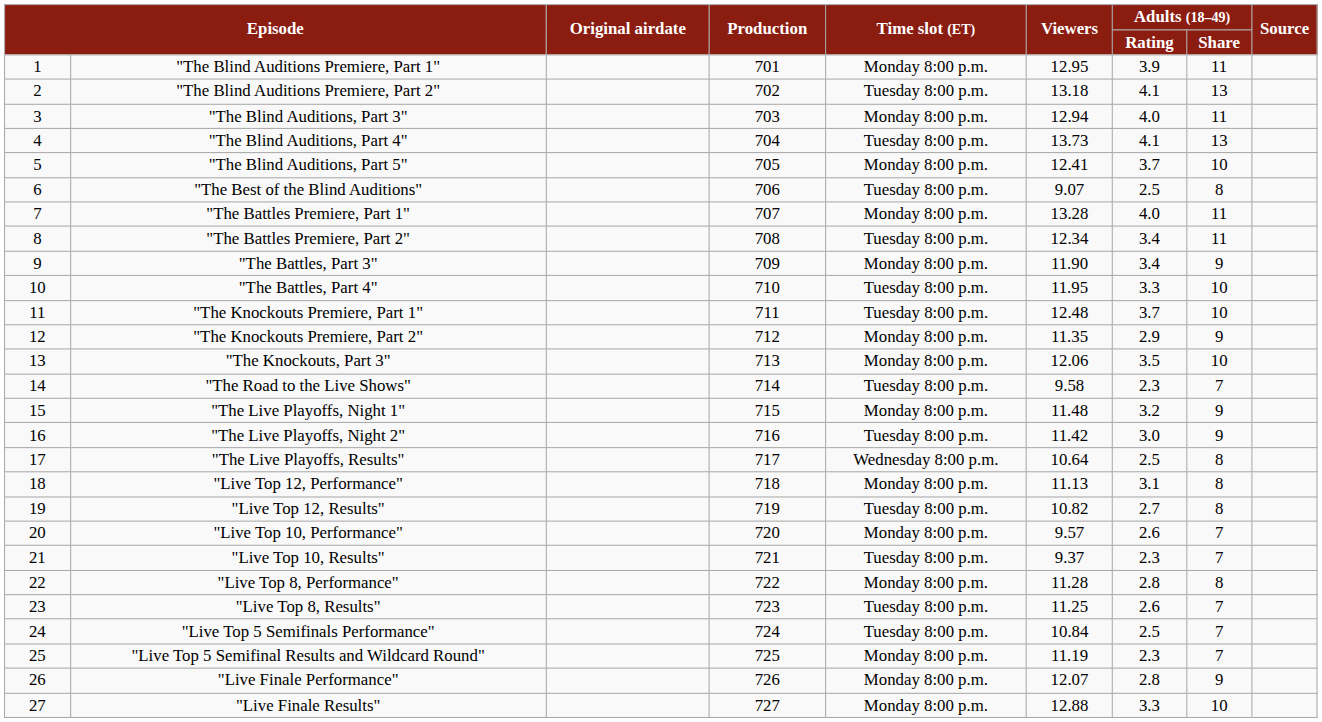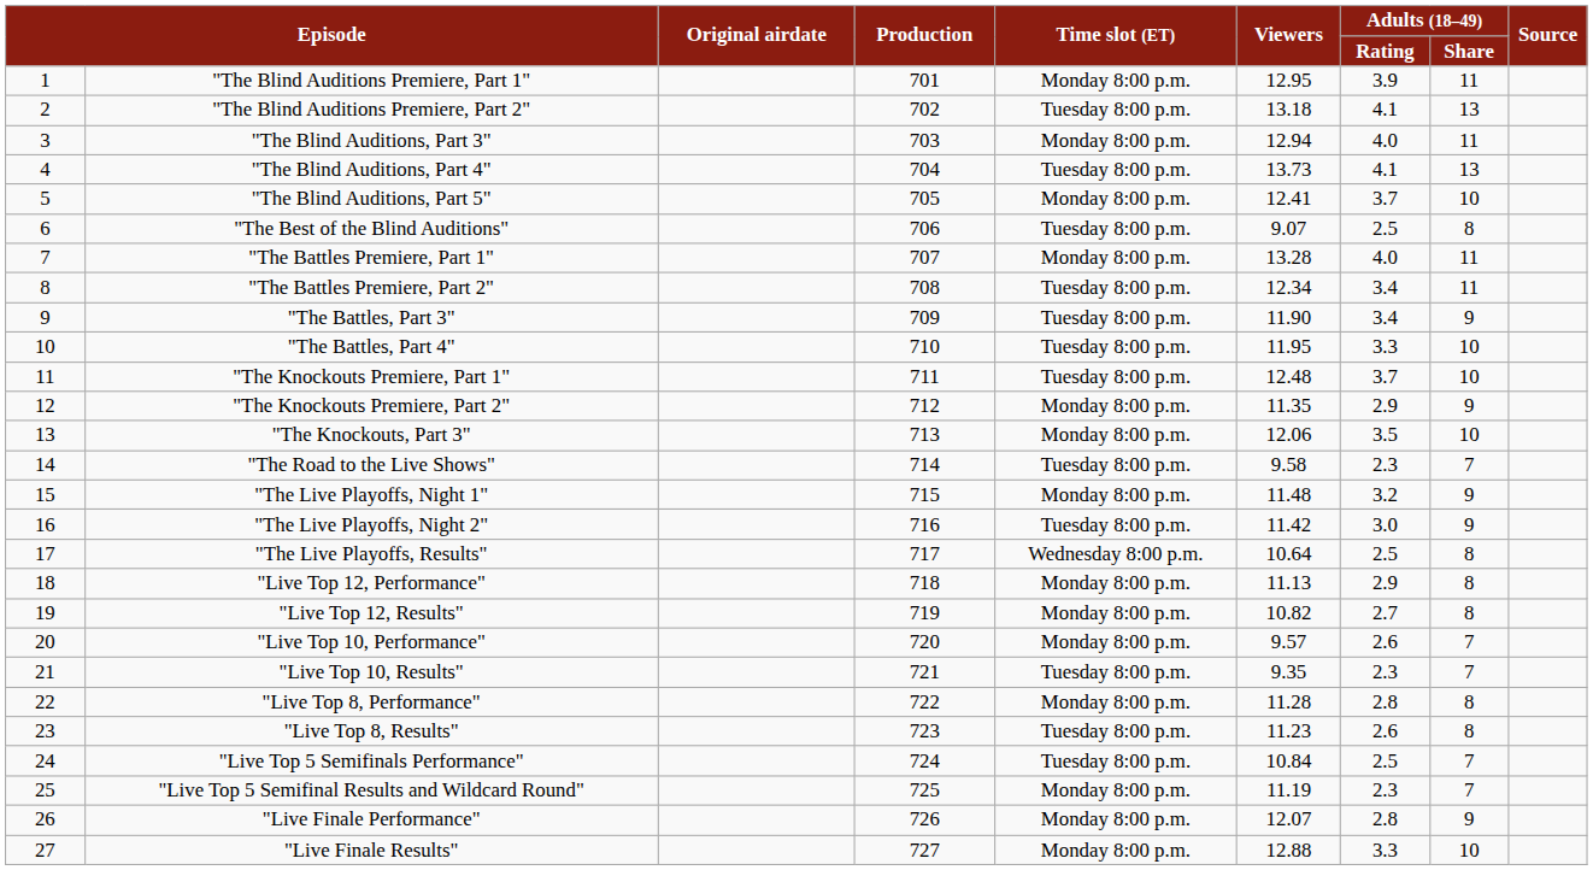 <table class="wikitable"  style="text-align:center; line-height:16px; width:99%;">
 <tr>
 <th style="background:#8b1c10; color:white;" rowspan="2" colspan="2">Episode</th>
 <th style="background:#8b1c10; color:white;" rowspan="2">Original airdate</th>
 <th style="background:#8b1c10; color:white;" rowspan="2">Production</th>
 <th style="background:#8b1c10; color:white;" rowspan="2">Time slot <small>(ET)</small></th>
 <th style="background:#8b1c10; color:white;" rowspan="2">Viewers<br><small></small></th>
 <th style="background:#8b1c10; color:white;" colspan="2">Adults <small>(18–49)</small></th>
 <th rowspan="2" style="background:#8b1c10; color:white; width:05%;">Source</th>
 </tr>
 <tr>
 <th style="background:#8b1c10; color:white;">Rating</th>
 <th style="background:#8b1c10; color:white;">Share</th>
 </tr>
 <tr>
 <td style="width:05%;">1</td>
 <td>"The Blind Auditions Premiere, Part 1"</td>
 <td></td>
 <td>701</td>
 <td>Monday 8:00 p.m.</td>
 <td>12.95</td>
 <td>3.9</td>
 <td>11</td>
 <td></td>
 </tr>
 <tr>
 <td style="width:05%;">2</td>
 <td>"The Blind Auditions Premiere, Part 2"</td>
 <td></td>
 <td>702</td>
 <td>Tuesday 8:00 p.m.</td>
 <td>13.18</td>
 <td>4.1</td>
 <td>13</td>
 <td></td>
 </tr>
 <tr>
 <td style="width:05%;">3</td>
 <td>"The Blind Auditions, Part 3"</td>
 <td></td>
 <td>703</td>
 <td>Monday 8:00 p.m.</td>
 <td>12.94</td>
 <td>4.0</td>
 <td>11</td>
 <td></td>
 </tr>
 <tr>
 <td style="width:05%;">4</td>
 <td>"The Blind Auditions, Part 4"</td>
 <td></td>
 <td>704</td>
 <td>Tuesday 8:00 p.m.</td>
 <td>13.73</td>
 <td>4.1</td>
 <td>13</td>
 <td></td>
 </tr>
 <tr>
 <td style="width:05%;">5</td>
 <td>"The Blind Auditions, Part 5"</td>
 <td></td>
 <td>705</td>
 <td>Monday 8:00 p.m.</td>
 <td>12.41</td>
 <td>3.7</td>
 <td>10</td>
 <td></td>
 </tr>
 <tr>
 <td style="width:05%;">6</td>
 <td>"The Best of the Blind Auditions"</td>
 <td></td>
 <td>706</td>
 <td>Tuesday 8:00 p.m.</td>
 <td>9.07</td>
 <td>2.5</td>
 <td>8</td>
 <td></td>
 </tr>
 <tr>
 <td style="width:05%;">7</td>
 <td>"The Battles Premiere, Part 1"</td>
 <td></td>
 <td>707</td>
 <td>Monday 8:00 p.m.</td>
 <td>13.28</td>
 <td>4.0</td>
 <td>11</td>
 <td></td>
 </tr>
 <tr>
 <td style="width:05%;">8</td>
 <td>"The Battles Premiere, Part 2"</td>
 <td></td>
 <td>708</td>
 <td>Tuesday 8:00 p.m.</td>
 <td>12.34</td>
 <td>3.4</td>
 <td>11</td>
 <td></td>
 </tr>
 <tr>
 <td style="width:05%;">9</td>
 <td>"The Battles, Part 3"</td>
 <td></td>
 <td>709</td>
-<td>Monday 8:00 p.m.</td>
+<td>Tuesday 8:00 p.m.</td>
 <td>11.90</td>
 <td>3.4</td>
 <td>9</td>
 <td></td>
 </tr>
 <tr>
 <td style="width:05%;">10</td>
 <td>"The Battles, Part 4"</td>
 <td></td>
 <td>710</td>
 <td>Tuesday 8:00 p.m.</td>
 <td>11.95</td>
 <td>3.3</td>
 <td>10</td>
 <td></td>
 </tr>
 <tr>
 <td style="width:05%;">11</td>
 <td>"The Knockouts Premiere, Part 1"</td>
 <td></td>
 <td>711</td>
 <td>Tuesday 8:00 p.m.</td>
 <td>12.48</td>
 <td>3.7</td>
 <td>10</td>
 <td></td>
 </tr>
 <tr>
 <td style="width:05%;">12</td>
 <td>"The Knockouts Premiere, Part 2"</td>
 <td></td>
 <td>712</td>
 <td>Monday 8:00 p.m.</td>
 <td>11.35</td>
 <td>2.9</td>
 <td>9</td>
 <td></td>
 </tr>
 <tr>
 <td style="width:05%;">13</td>
 <td>"The Knockouts, Part 3"</td>
 <td></td>
 <td>713</td>
 <td>Monday 8:00 p.m.</td>
 <td>12.06</td>
 <td>3.5</td>
 <td>10</td>
 <td></td>
 </tr>
 <tr>
 <td style="width:05%;">14</td>
 <td>"The Road to the Live Shows"</td>
 <td></td>
 <td>714</td>
 <td>Tuesday 8:00 p.m.</td>
 <td>9.58</td>
 <td>2.3</td>
 <td>7</td>
 <td></td>
 </tr>
 <tr>
 <td style="width:05%;">15</td>
 <td>"The Live Playoffs, Night 1"</td>
 <td></td>
 <td>715</td>
 <td>Monday 8:00 p.m.</td>
 <td>11.48</td>
 <td>3.2</td>
 <td>9</td>
 <td></td>
 </tr>
 <tr>
 <td style="width:05%;">16</td>
 <td>"The Live Playoffs, Night 2"</td>
 <td></td>
 <td>716</td>
 <td>Tuesday 8:00 p.m.</td>
 <td>11.42</td>
 <td>3.0</td>
 <td>9</td>
 <td></td>
 </tr>
 <tr>
 <td style="width:05%;">17</td>
 <td>"The Live Playoffs, Results"</td>
 <td></td>
 <td>717</td>
 <td>Wednesday 8:00 p.m.</td>
 <td>10.64</td>
 <td>2.5</td>
 <td>8</td>
 <td></td>
 </tr>
 <tr>
 <td style="width:05%;">18</td>
 <td>"Live Top 12, Performance"</td>
 <td></td>
 <td>718</td>
 <td>Monday 8:00 p.m.</td>
 <td>11.13</td>
-<td>3.1</td>
+<td>2.9</td>
 <td>8</td>
 <td></td>
 </tr>
 <tr>
 <td style="width:05%;">19</td>
 <td>"Live Top 12, Results"</td>
 <td></td>
 <td>719</td>
-<td>Tuesday 8:00 p.m.</td>
+<td>Monday 8:00 p.m.</td>
 <td>10.82</td>
 <td>2.7</td>
 <td>8</td>
 <td></td>
 </tr>
 <tr>
 <td style="width:05%;">20</td>
 <td>"Live Top 10, Performance"</td>
 <td></td>
 <td>720</td>
 <td>Monday 8:00 p.m.</td>
 <td>9.57</td>
 <td>2.6</td>
 <td>7</td>
 <td></td>
 </tr>
 <tr>
 <td style="width:05%;">21</td>
 <td>"Live Top 10, Results"</td>
 <td></td>
 <td>721</td>
 <td>Tuesday 8:00 p.m.</td>
-<td>9.37</td>
+<td>9.35</td>
 <td>2.3</td>
 <td>7</td>
 <td></td>
 </tr>
 <tr>
 <td style="width:05%;">22</td>
 <td>"Live Top 8, Performance"</td>
 <td></td>
 <td>722</td>
 <td>Monday 8:00 p.m.</td>
 <td>11.28</td>
 <td>2.8</td>
 <td>8</td>
 <td></td>
 </tr>
 <tr>
 <td style="width:05%;">23</td>
 <td>"Live Top 8, Results"</td>
 <td></td>
 <td>723</td>
 <td>Tuesday 8:00 p.m.</td>
-<td>11.25</td>
+<td>11.23</td>
 <td>2.6</td>
-<td>7</td>
+<td>8</td>
 <td></td>
 </tr>
 <tr>
 <td style="width:05%;">24</td>
 <td>"Live Top 5 Semifinals Performance"</td>
 <td></td>
 <td>724</td>
 <td>Tuesday 8:00 p.m.</td>
 <td>10.84</td>
 <td>2.5</td>
 <td>7</td>
 <td></td>
 </tr>
 <tr>
 <td style="width:05%;">25</td>
 <td>"Live Top 5 Semifinal Results and Wildcard Round"</td>
 <td></td>
 <td>725</td>
 <td>Monday 8:00 p.m.</td>
 <td>11.19</td>
 <td>2.3</td>
 <td>7</td>
 <td></td>
 </tr>
 <tr>
 <td style="width:05%;">26</td>
 <td>"Live Finale Performance"</td>
 <td></td>
 <td>726</td>
 <td>Monday 8:00 p.m.</td>
 <td>12.07</td>
 <td>2.8</td>
 <td>9</td>
 <td></td>
 </tr>
 <tr>
 <td style="width:05%;">27</td>
 <td>"Live Finale Results"</td>
 <td></td>
 <td>727</td>
 <td>Monday 8:00 p.m.</td>
 <td>12.88</td>
 <td>3.3</td>
 <td>10</td>
 <td></td>
 </tr>
 </table>
